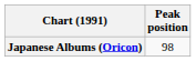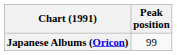 <table class="wikitable plainrowheaders" style="text-align:center">
 <tr>
 <th scope="col">Chart (1991)</th>
 <th scope="col">Peak<br> position</th>
 </tr>
 <tr>
 <th scope="row">Japanese Albums (<a href='#'>Oricon</a>)</th>
-<td>98</td>
+<td>99</td>
 </tr>
 </table>
